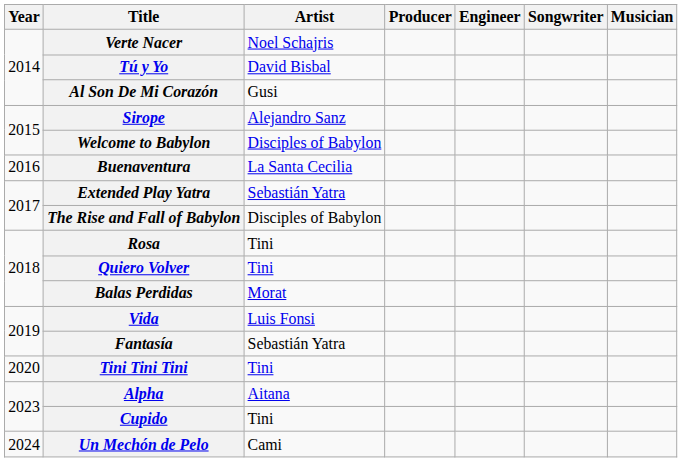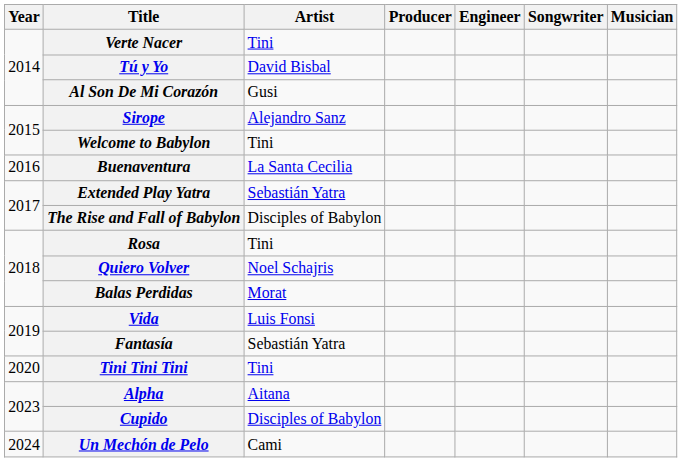 <table class="wikitable plainrowheaders">
 <tr>
 <th>Year</th>
 <th>Title</th>
 <th>Artist</th>
 <th>Producer</th>
 <th>Engineer</th>
 <th>Songwriter</th>
 <th>Musician</th>
 </tr>
 <tr>
 <td rowspan="3">2014</td>
 <th scope="row"><em>Verte Nacer</em></th>
-<td><a href='#'>Noel Schajris</a></td>
+<td><a href='#'>Tini</a></td>
 <td></td>
 <td></td>
 <td></td>
 <td></td>
 </tr>
 <tr>
 <th scope="row"><em><a href='#'>Tú y Yo</a></em></th>
 <td><a href='#'>David Bisbal</a></td>
 <td></td>
 <td></td>
 <td></td>
 <td></td>
 </tr>
 <tr>
 <th scope="row"><em>Al Son De Mi Corazón</em></th>
 <td>Gusi</td>
 <td></td>
 <td></td>
 <td></td>
 <td></td>
 </tr>
 <tr>
 <td rowspan="2">2015</td>
 <th scope="row"><em><a href='#'>Sirope</a></em></th>
 <td><a href='#'>Alejandro Sanz</a></td>
 <td></td>
 <td></td>
 <td></td>
 <td></td>
 </tr>
 <tr>
 <th scope="row"><em>Welcome to Babylon</em></th>
-<td><a href='#'>Disciples of Babylon</a></td>
+<td>Tini</td>
 <td></td>
 <td></td>
 <td></td>
 <td></td>
 </tr>
 <tr>
 <td>2016</td>
 <th scope="row"><em>Buenaventura</em></th>
 <td><a href='#'>La Santa Cecilia</a></td>
 <td></td>
 <td></td>
 <td></td>
 <td></td>
 </tr>
 <tr>
 <td rowspan="2">2017</td>
 <th scope="row"><em>Extended Play Yatra</em></th>
 <td><a href='#'>Sebastián Yatra</a></td>
 <td></td>
 <td></td>
 <td></td>
 <td></td>
 </tr>
 <tr>
 <th scope="row"><em>The Rise and Fall of Babylon</em></th>
 <td>Disciples of Babylon</td>
 <td></td>
 <td></td>
 <td></td>
 <td></td>
 </tr>
 <tr>
 <td rowspan="3">2018</td>
 <th scope="row"><em>Rosa</em></th>
 <td>Tini</td>
 <td></td>
 <td></td>
 <td></td>
 <td></td>
 </tr>
 <tr>
 <th scope="row"><em><a href='#'>Quiero Volver</a></em></th>
-<td><a href='#'>Tini</a></td>
+<td><a href='#'>Noel Schajris</a></td>
 <td></td>
 <td></td>
 <td></td>
 <td></td>
 </tr>
 <tr>
 <th scope="row"><em>Balas Perdidas</em></th>
 <td><a href='#'>Morat</a></td>
 <td></td>
 <td></td>
 <td></td>
 <td></td>
 </tr>
 <tr>
 <td rowspan="2">2019</td>
 <th scope="row"><em><a href='#'>Vida</a></em></th>
 <td><a href='#'>Luis Fonsi</a></td>
 <td></td>
 <td></td>
 <td></td>
 <td></td>
 </tr>
 <tr>
 <th scope="row"><em>Fantasía</em></th>
 <td>Sebastián Yatra</td>
 <td></td>
 <td></td>
 <td></td>
 <td></td>
 </tr>
 <tr>
 <td rowspan="1">2020</td>
 <th scope="row"><em><a href='#'>Tini Tini Tini</a></em></th>
 <td><a href='#'>Tini</a></td>
 <td></td>
 <td></td>
 <td></td>
 <td></td>
 </tr>
 <tr>
 <td rowspan="2">2023</td>
 <th scope="row"><em><a href='#'>Alpha</a></em></th>
 <td><a href='#'>Aitana</a></td>
 <td></td>
 <td></td>
 <td></td>
 <td></td>
 </tr>
 <tr>
 <th scope="row"><em><a href='#'>Cupido</a></em></th>
-<td>Tini</td>
+<td><a href='#'>Disciples of Babylon</a></td>
 <td></td>
 <td></td>
 <td></td>
 <td></td>
 </tr>
 <tr>
 <td rowspan="1">2024</td>
 <th scope="row"><em><a href='#'>Un Mechón de Pelo</a></em></th>
 <td>Cami</td>
 <td></td>
 <td></td>
 <td></td>
 <td></td>
 </tr>
 </table>
